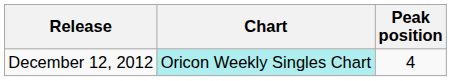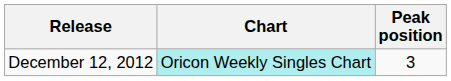 <table class="wikitable">
 <tr>
 <th align="left">Release</th>
 <th align="left">Chart</th>
 <th align="left">Peak<br>position</th>
 </tr>
 <tr>
 <td align="left">December 12, 2012</td>
 <td align="left" style="background: paleturquoise;">Oricon Weekly Singles Chart</td>
-<td align="center">4</td>
+<td align="center">3</td>
 </tr>
 </table>
